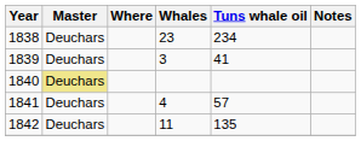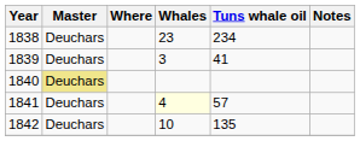 <table class="sortable wikitable">
 <tr>
 <th>Year</th>
 <th>Master</th>
 <th>Where</th>
 <th>Whales</th>
 <th><a href='#'>Tuns</a> whale oil</th>
 <th>Notes</th>
 </tr>
 <tr>
 <td>1838</td>
 <td>Deuchars</td>
 <td></td>
 <td>23</td>
 <td>234</td>
 <td></td>
 </tr>
 <tr>
 <td>1839</td>
 <td>Deuchars</td>
 <td></td>
 <td>3</td>
 <td>41</td>
 <td></td>
 </tr>
 <tr>
 <td>1840</td>
 <td style="background: khaki;">Deuchars</td>
 <td></td>
 <td></td>
 <td></td>
 <td></td>
 </tr>
 <tr>
 <td>1841</td>
 <td>Deuchars</td>
 <td></td>
-<td>4</td>
+<td style="background: lightyellow;">4</td>
 <td>57</td>
 <td></td>
 </tr>
 <tr>
 <td>1842</td>
 <td>Deuchars</td>
 <td></td>
-<td>11</td>
+<td>10</td>
 <td>135</td>
 <td></td>
 </tr>
 <tr>
 </tr>
 </table>
